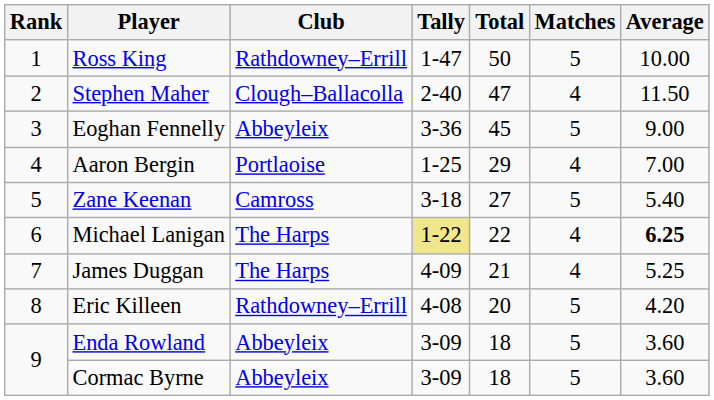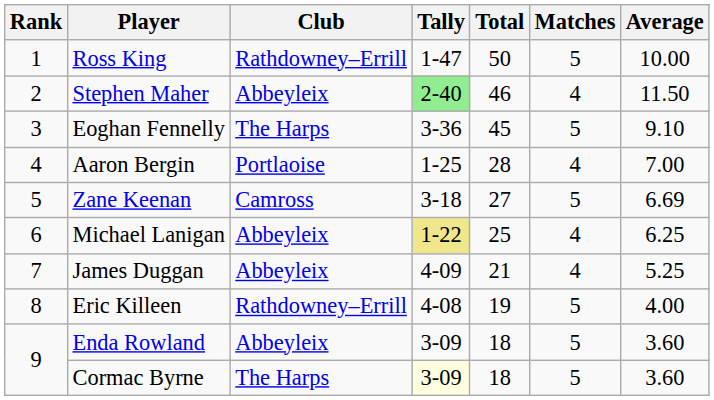 <table class="wikitable">
 <tr>
 <th>Rank</th>
 <th>Player</th>
 <th>Club</th>
 <th>Tally</th>
 <th>Total</th>
 <th>Matches</th>
 <th>Average</th>
 </tr>
 <tr>
 <td rowspan="1" style="text-align:center;">1</td>
 <td><a href='#'>Ross King</a></td>
 <td><a href='#'>Rathdowney–Errill</a></td>
 <td align=center>1-47</td>
 <td align=center>50</td>
 <td align=center>5</td>
 <td align=center>10.00</td>
 </tr>
 <tr>
 <td rowspan="1" style="text-align:center;">2</td>
 <td><a href='#'>Stephen Maher</a></td>
-<td><a href='#'>Clough–Ballacolla</a></td>
-<td align=center>2-40</td>
-<td align=center>47</td>
+<td><a href='#'>Abbeyleix</a></td>
+<td align=center style="background: lightgreen;">2-40</td>
+<td align=center>46</td>
 <td align=center>4</td>
 <td align=center>11.50</td>
 </tr>
 <tr>
 <td rowspan="1" style="text-align:center;">3</td>
 <td>Eoghan Fennelly</td>
-<td><a href='#'>Abbeyleix</a></td>
+<td><a href='#'>The Harps</a></td>
 <td align=center>3-36</td>
 <td align=center>45</td>
 <td align=center>5</td>
-<td align=center>9.00</td>
+<td align=center>9.10</td>
 </tr>
 <tr>
 <td rowspan="1" style="text-align:center;">4</td>
 <td>Aaron Bergin</td>
 <td><a href='#'>Portlaoise</a></td>
 <td align=center>1-25</td>
-<td align=center>29</td>
+<td align=center>28</td>
 <td align=center>4</td>
 <td align=center>7.00</td>
 </tr>
 <tr>
 <td rowspan="1" style="text-align:center;">5</td>
 <td><a href='#'>Zane Keenan</a></td>
 <td><a href='#'>Camross</a></td>
 <td align=center>3-18</td>
 <td align=center>27</td>
 <td align=center>5</td>
-<td align=center>5.40</td>
+<td align=center>6.69</td>
 </tr>
 <tr>
 <td rowspan="1" style="text-align:center;">6</td>
 <td>Michael Lanigan</td>
-<td><a href='#'>The Harps</a></td>
+<td><a href='#'>Abbeyleix</a></td>
 <td align=center style="background: khaki;">1-22</td>
-<td align=center>22</td>
+<td align=center>25</td>
 <td align=center>4</td>
-<td align=center><strong>6.25</strong></td>
+<td align=center>6.25</td>
 </tr>
 <tr>
 <td rowspan="1" style="text-align:center;">7</td>
 <td>James Duggan</td>
-<td><a href='#'>The Harps</a></td>
+<td><a href='#'>Abbeyleix</a></td>
 <td align=center>4-09</td>
 <td align=center>21</td>
 <td align=center>4</td>
 <td align=center>5.25</td>
 </tr>
 <tr>
 <td rowspan="1" style="text-align:center;">8</td>
 <td>Eric Killeen</td>
 <td><a href='#'>Rathdowney–Errill</a></td>
 <td align=center>4-08</td>
-<td align=center>20</td>
+<td align=center>19</td>
 <td align=center>5</td>
-<td align=center>4.20</td>
+<td align=center>4.00</td>
 </tr>
 <tr>
 <td rowspan="2" style="text-align:center;">9</td>
 <td><a href='#'>Enda Rowland</a></td>
 <td><a href='#'>Abbeyleix</a></td>
 <td align=center>3-09</td>
 <td align=center>18</td>
 <td align=center>5</td>
 <td align=center>3.60</td>
 </tr>
 <tr>
 <td>Cormac Byrne</td>
-<td><a href='#'>Abbeyleix</a></td>
-<td align=center>3-09</td>
+<td><a href='#'>The Harps</a></td>
+<td align=center style="background: lightyellow;">3-09</td>
 <td align=center>18</td>
 <td align=center>5</td>
 <td align=center>3.60</td>
 </tr>
 </table>
